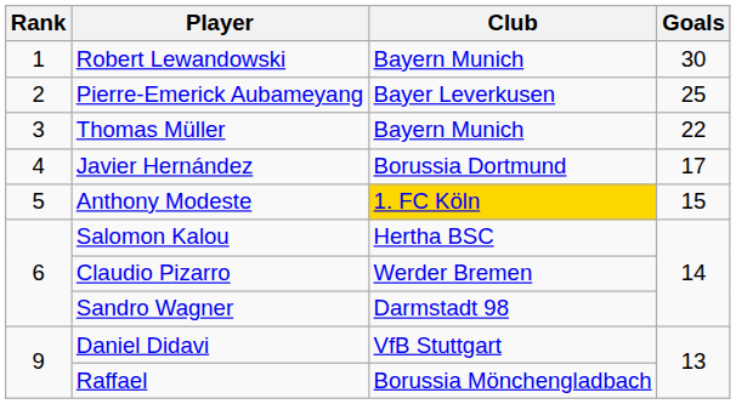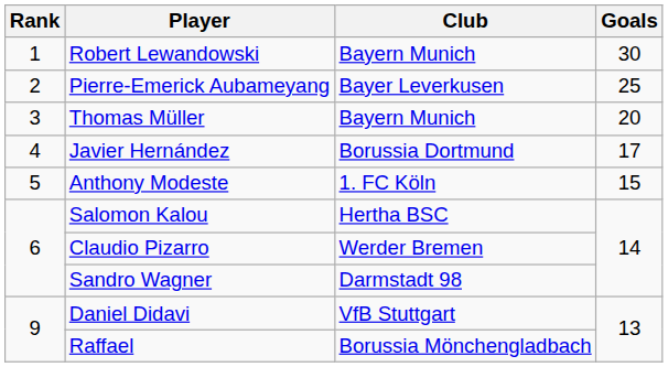 <table class="wikitable" style="text-align:center">
 <tr>
 <th>Rank</th>
 <th>Player</th>
 <th>Club</th>
 <th>Goals</th>
 </tr>
 <tr>
 <td>1</td>
 <td style="text-align:left"> <a href='#'>Robert Lewandowski</a></td>
 <td style="text-align:left"><a href='#'>Bayern Munich</a></td>
 <td>30</td>
 </tr>
 <tr>
 <td>2</td>
 <td style="text-align:left"> <a href='#'>Pierre-Emerick Aubameyang</a></td>
 <td style="text-align:left"><a href='#'>Bayer Leverkusen</a></td>
 <td>25</td>
 </tr>
 <tr>
 <td>3</td>
 <td style="text-align:left"> <a href='#'>Thomas Müller</a></td>
 <td style="text-align:left"><a href='#'>Bayern Munich</a></td>
-<td>22</td>
+<td>20</td>
 </tr>
 <tr>
 <td>4</td>
 <td style="text-align:left"> <a href='#'>Javier Hernández</a></td>
 <td style="text-align:left"><a href='#'>Borussia Dortmund</a></td>
 <td>17</td>
 </tr>
 <tr>
 <td>5</td>
 <td style="text-align:left"> <a href='#'>Anthony Modeste</a></td>
-<td style="background: gold; text-align:left"><a href='#'>1. FC Köln</a></td>
+<td style="text-align:left"><a href='#'>1. FC Köln</a></td>
 <td>15</td>
 </tr>
 <tr>
 <td rowspan=3>6</td>
 <td style="text-align:left"> <a href='#'>Salomon Kalou</a></td>
 <td style="text-align:left"><a href='#'>Hertha BSC</a></td>
 <td rowspan=3>14</td>
 </tr>
 <tr>
 <td style="text-align:left"> <a href='#'>Claudio Pizarro</a></td>
 <td style="text-align:left"><a href='#'>Werder Bremen</a></td>
 </tr>
 <tr>
 <td style="text-align:left"> <a href='#'>Sandro Wagner</a></td>
 <td style="text-align:left"><a href='#'>Darmstadt 98</a></td>
 </tr>
 <tr>
 <td rowspan=2>9</td>
 <td style="text-align:left"> <a href='#'>Daniel Didavi</a></td>
 <td style="text-align:left"><a href='#'>VfB Stuttgart</a></td>
 <td rowspan=2>13</td>
 </tr>
 <tr>
 <td style="text-align:left"> <a href='#'>Raffael</a></td>
 <td style="text-align:left"><a href='#'>Borussia Mönchengladbach</a></td>
 </tr>
 </table>
